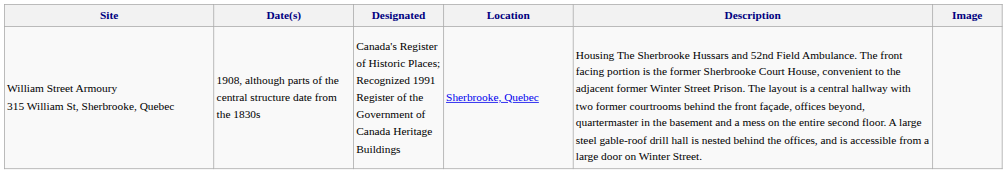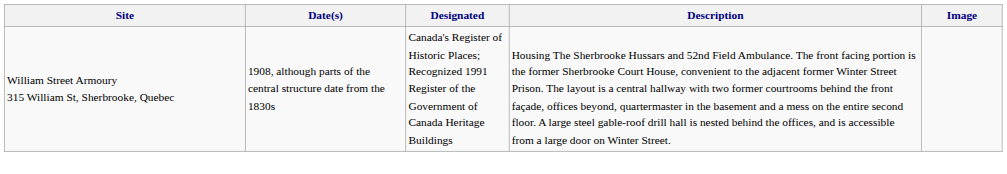 <table class="wikitable sortable" style="font-size:90%; width:100%; border:0; text-align:left; line-height:150%;">
 <tr>
 <th style="background:#f2f2f2; color:navy; width:21%;">Site</th>
 <th style="background:#f2f2f2; color:navy; width:14%;">Date(s)</th>
 <th style="background:#f2f2f2; color:navy; width:9%;">Designated</th>
-<th style="background:#f2f2f2; color:navy; width:13%;">Location</th>
 <th style="background:#f2f2f2; color:navy; width:36%;" class="unsortable">Description</th>
 <th style="background:#f2f2f2; color:navy; width:7%;" class="unsortable">Image</th>
 </tr>
 <tr>
 <td>William Street Armoury<br>315 William St, Sherbrooke, Quebec</td>
 <td>1908, although parts of the central structure date from the 1830s</td>
 <td>Canada's Register of Historic Places;  Recognized 1991 Register of the Government of Canada Heritage Buildings</td>
-<td><a href='#'>Sherbrooke, Quebec</a></td>
 <td><br>Housing The Sherbrooke Hussars and 52nd Field Ambulance. The front facing portion is the former Sherbrooke Court House, convenient to the adjacent former Winter Street Prison.  The layout is a central hallway with two former courtrooms behind the front façade, offices beyond, quartermaster in the basement and a mess on the entire second floor.  A large steel gable-roof drill hall is nested behind the offices, and is accessible from a large door on Winter Street.</td>
 <td></td>
 </tr>
 </table>
